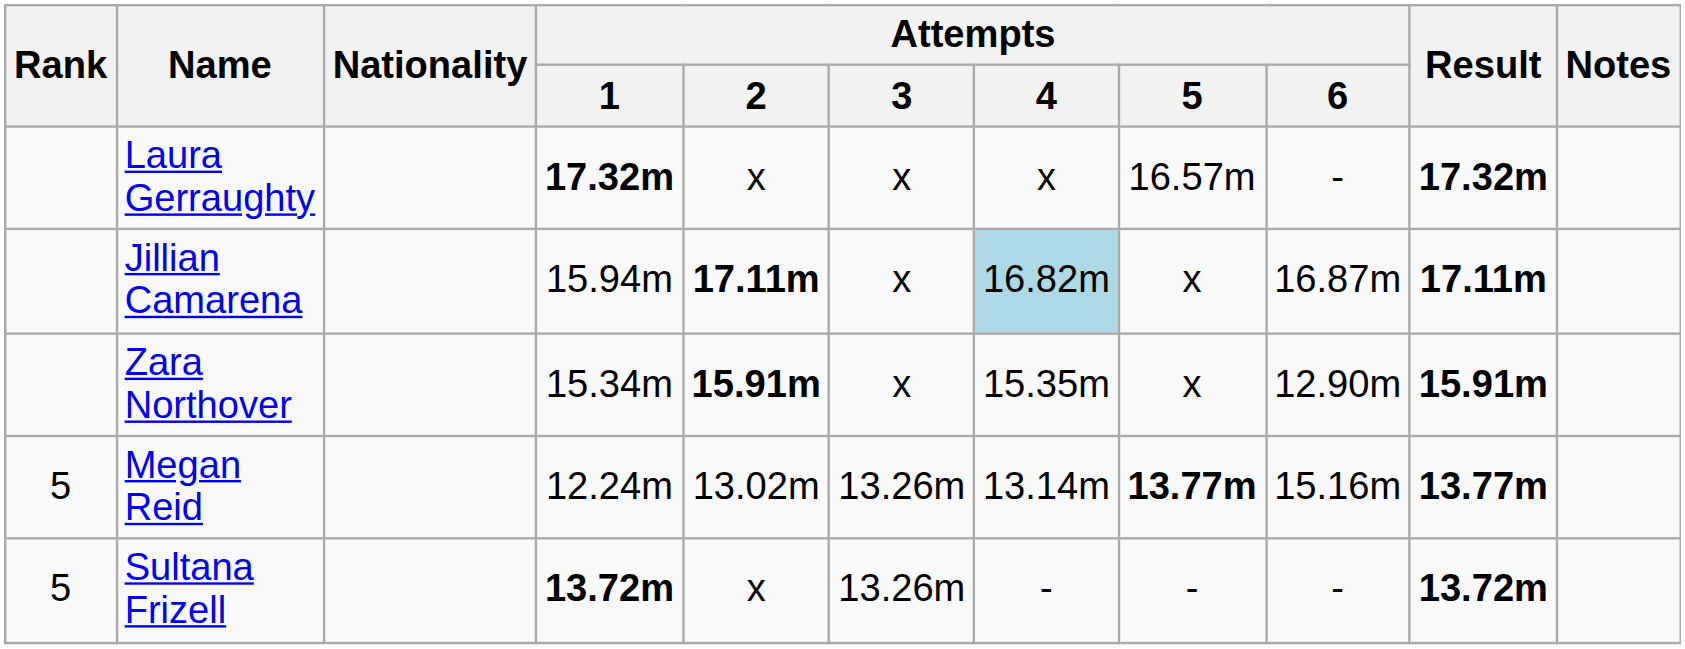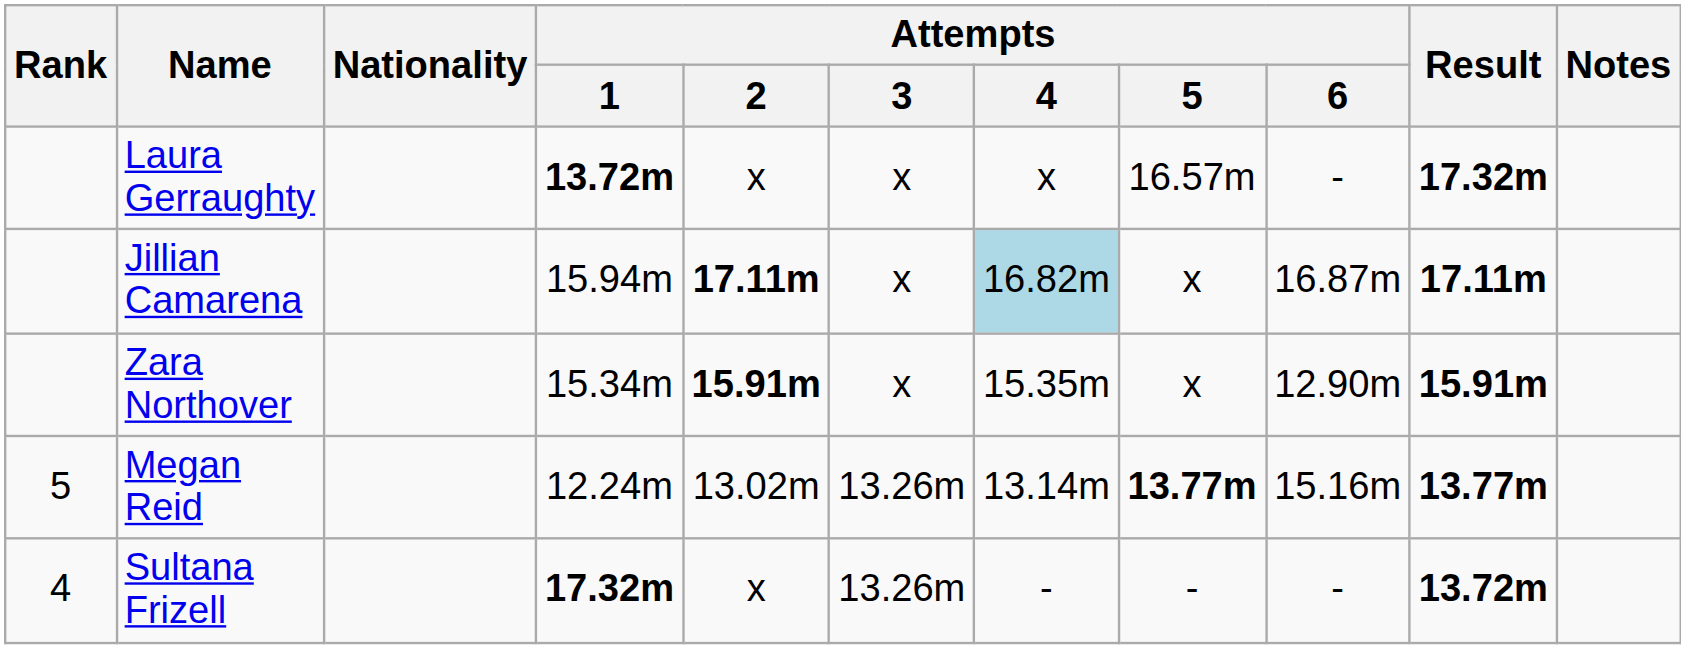 <table class="wikitable sortable" style="text-align:center">
 <tr>
 <th rowspan=2>Rank</th>
 <th rowspan=2>Name</th>
 <th rowspan=2>Nationality</th>
 <th colspan=6>Attempts</th>
 <th rowspan=2>Result</th>
 <th rowspan=2>Notes</th>
 </tr>
 <tr>
 <th>1</th>
 <th>2</th>
 <th>3</th>
 <th>4</th>
 <th>5</th>
 <th>6</th>
 </tr>
 <tr>
 <td align=center></td>
 <td align=left><a href='#'>Laura Gerraughty</a></td>
 <td align=left></td>
-<td><strong>17.32m</strong></td>
+<td><strong>13.72m</strong></td>
 <td>x</td>
 <td>x</td>
 <td>x</td>
 <td>16.57m</td>
 <td>-</td>
 <td><strong>17.32m</strong></td>
 <td></td>
 </tr>
 <tr>
 <td align=center></td>
 <td align=left><a href='#'>Jillian Camarena</a></td>
 <td align=left></td>
 <td>15.94m</td>
 <td><strong>17.11m</strong></td>
 <td>x</td>
 <td style="background: lightblue;">16.82m</td>
 <td>x</td>
 <td>16.87m</td>
 <td><strong>17.11m</strong></td>
 <td></td>
 </tr>
 <tr>
 <td align=center></td>
 <td align=left><a href='#'>Zara Northover</a></td>
 <td align=left></td>
 <td>15.34m</td>
 <td><strong>15.91m</strong></td>
 <td>x</td>
 <td>15.35m</td>
 <td>x</td>
 <td>12.90m</td>
 <td><strong>15.91m</strong></td>
 <td></td>
 </tr>
 <tr>
 <td align=center>5</td>
 <td align=left><a href='#'>Megan Reid</a></td>
 <td align=left></td>
 <td>12.24m</td>
 <td>13.02m</td>
 <td>13.26m</td>
 <td>13.14m</td>
 <td><strong>13.77m</strong></td>
 <td>15.16m</td>
 <td><strong>13.77m</strong></td>
 <td></td>
 </tr>
 <tr>
-<td align=center>5</td>
+<td align=center>4</td>
 <td align=left><a href='#'>Sultana Frizell</a></td>
 <td align=left></td>
-<td><strong>13.72m</strong></td>
+<td><strong>17.32m</strong></td>
 <td>x</td>
 <td>13.26m</td>
 <td>-</td>
 <td>-</td>
 <td>-</td>
 <td><strong>13.72m</strong></td>
 <td></td>
 </tr>
 </table>
